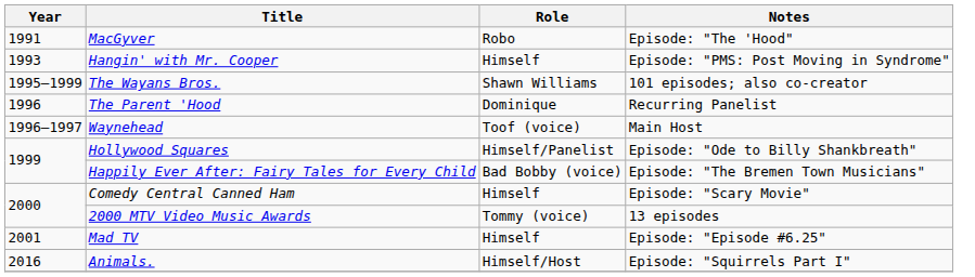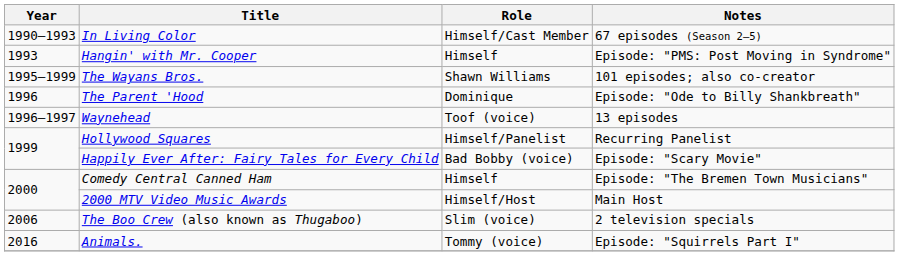 <table class="wikitable plainrowheaders sortable" style="margin-right: 0;">
 <tr>
 <th>Year</th>
 <th>Title</th>
 <th>Role</th>
 <th>Notes</th>
 </tr>
 <tr>
-<td>1991</td>
-<td><em><a href='#'>MacGyver</a></em></td>
-<td>Robo</td>
-<td>Episode: "The 'Hood"</td>
+<td>1990–1993</td>
+<td><em><a href='#'>In Living Color</a></em></td>
+<td>Himself/Cast Member</td>
+<td>67 episodes <small>(Season 2–5)</small></td>
 </tr>
 <tr>
 <td>1993</td>
 <td><em><a href='#'>Hangin' with Mr. Cooper</a></em></td>
 <td>Himself</td>
 <td>Episode: "PMS: Post Moving in Syndrome"</td>
 </tr>
 <tr>
 <td>1995–1999</td>
 <td><em><a href='#'>The Wayans Bros.</a></em></td>
 <td>Shawn Williams</td>
 <td>101 episodes; also co-creator</td>
 </tr>
 <tr>
 <td>1996</td>
 <td><em><a href='#'>The Parent 'Hood</a></em></td>
 <td>Dominique</td>
-<td>Recurring Panelist</td>
+<td>Episode: "Ode to Billy Shankbreath"</td>
 </tr>
 <tr>
 <td>1996–1997</td>
 <td><em><a href='#'>Waynehead</a></em></td>
 <td>Toof (voice)</td>
-<td>Main Host</td>
+<td>13 episodes</td>
 </tr>
 <tr>
 <td rowspan="2">1999</td>
 <td><em><a href='#'>Hollywood Squares</a></em></td>
 <td>Himself/Panelist</td>
-<td>Episode: "Ode to Billy Shankbreath"</td>
+<td>Recurring Panelist</td>
 </tr>
 <tr>
 <td><em><a href='#'>Happily Ever After: Fairy Tales for Every Child</a></em></td>
 <td>Bad Bobby (voice)</td>
-<td>Episode: "The Bremen Town Musicians"</td>
+<td>Episode: "Scary Movie"</td>
 </tr>
 <tr>
 <td rowspan="2">2000</td>
 <td><em>Comedy Central Canned Ham</em></td>
 <td>Himself</td>
-<td>Episode: "Scary Movie"</td>
+<td>Episode: "The Bremen Town Musicians"</td>
 </tr>
 <tr>
 <td><em><a href='#'>2000 MTV Video Music Awards</a></em></td>
-<td>Tommy (voice)</td>
-<td>13 episodes</td>
+<td>Himself/Host</td>
+<td>Main Host</td>
 </tr>
 <tr>
-<td>2001</td>
-<td><em><a href='#'>Mad TV</a></em></td>
-<td>Himself</td>
-<td>Episode: "Episode #6.25"</td>
+<td>2006</td>
+<td><em><a href='#'>The Boo Crew</a></em> (also known as <em>Thugaboo</em>)</td>
+<td>Slim (voice)</td>
+<td>2 television specials</td>
 </tr>
 <tr>
 <td>2016</td>
 <td><em><a href='#'>Animals.</a></em></td>
-<td>Himself/Host</td>
+<td>Tommy (voice)</td>
 <td>Episode: "Squirrels Part I"</td>
 </tr>
 <tr>
 </tr>
 </table>
